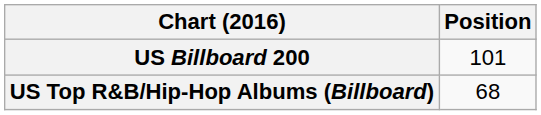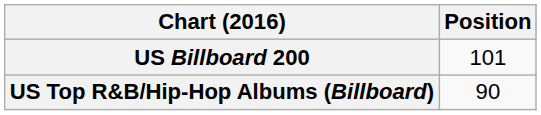 <table class="wikitable sortable plainrowheaders" style="text-align:center">
 <tr>
 <th scope="col">Chart (2016)</th>
 <th scope="col">Position</th>
 </tr>
 <tr>
 <th scope="row">US <em>Billboard</em> 200</th>
 <td>101</td>
 </tr>
 <tr>
 <th scope="row">US Top R&B/Hip-Hop Albums (<em>Billboard</em>)</th>
-<td>68</td>
+<td>90</td>
 </tr>
 </table>
